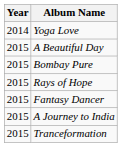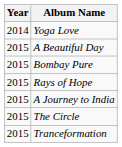 <table class="wikitable sortable">
 <tr>
 <th>Year</th>
 <th>Album Name</th>
 </tr>
 <tr>
 <td>2014</td>
 <td><em>Yoga Love</em></td>
 </tr>
 <tr>
 <td>2015</td>
 <td><em>A Beautiful Day</em></td>
 </tr>
 <tr>
 <td>2015</td>
 <td><em>Bombay Pure</em></td>
 </tr>
 <tr>
 <td>2015</td>
 <td><em>Rays of Hope</em></td>
 </tr>
 <tr>
 <td>2015</td>
-<td><em>Fantasy Dancer</em></td>
+<td><em>A Journey to India</em></td>
 </tr>
 <tr>
 <td>2015</td>
-<td><em>A Journey to India</em></td>
+<td><em>The Circle</em></td>
 </tr>
 <tr>
 <td>2015</td>
 <td><em>Tranceformation</em></td>
 </tr>
 </table>
